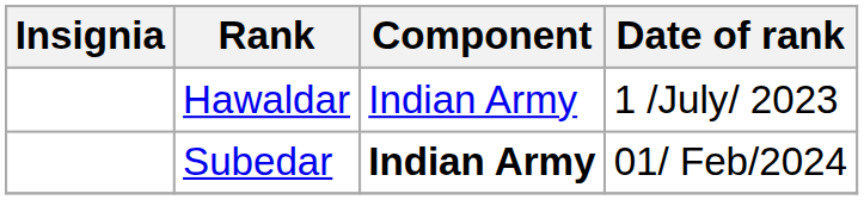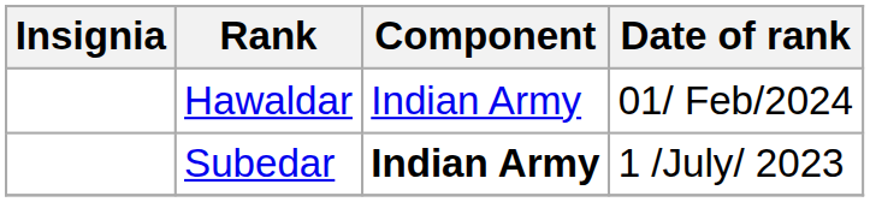 <table class="wikitable" style="background:white">
 <tr>
 <th>Insignia</th>
 <th>Rank</th>
 <th>Component</th>
 <th>Date of rank</th>
 </tr>
 <tr>
 <td style="text-align:center"></td>
 <td><a href='#'>Hawaldar</a></td>
 <td><a href='#'>Indian Army</a></td>
-<td>1 /July/ 2023</td>
+<td>01/ Feb/2024</td>
 </tr>
 <tr>
 <td style="text-align:center"></td>
 <td><a href='#'>Subedar</a></td>
 <td><strong>Indian Army</strong></td>
-<td>01/ Feb/2024</td>
+<td>1 /July/ 2023</td>
 </tr>
 <tr>
 </tr>
 </table>
